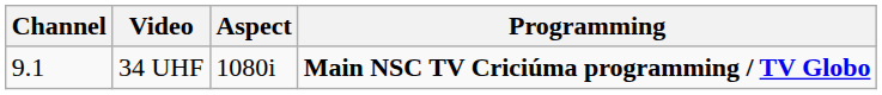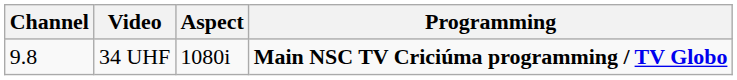 <table class="wikitable">
 <tr>
 <th>Channel</th>
 <th>Video</th>
 <th>Aspect</th>
 <th>Programming</th>
 </tr>
 <tr>
-<td>9.1</td>
+<td>9.8</td>
 <td>34 UHF</td>
 <td>1080i</td>
 <td><strong>Main NSC TV Criciúma programming / <a href='#'>TV Globo</a></strong></td>
 </tr>
 </table>
